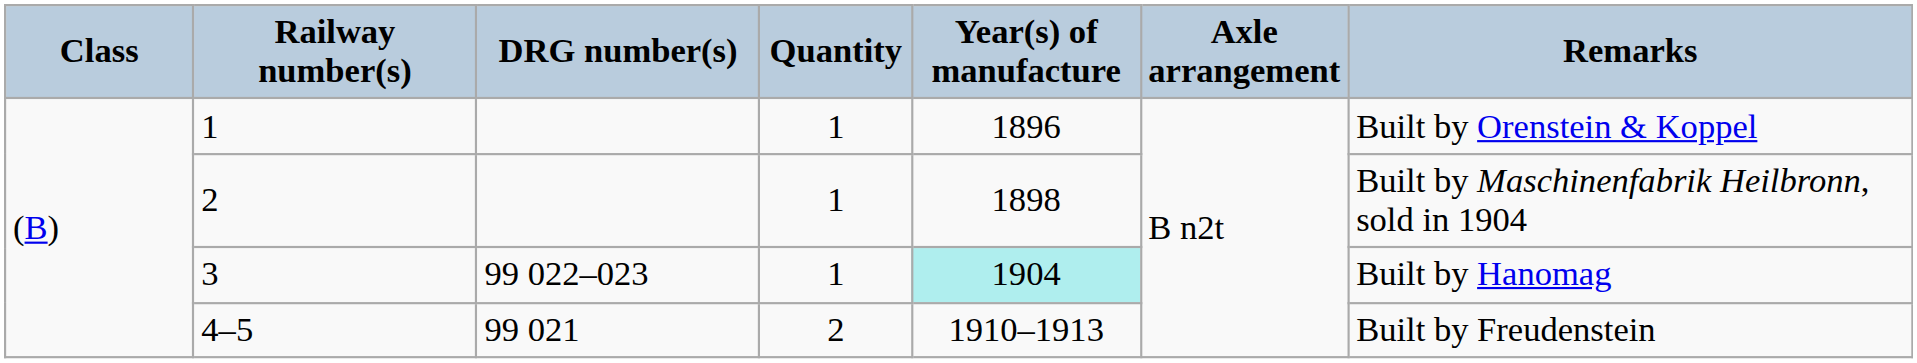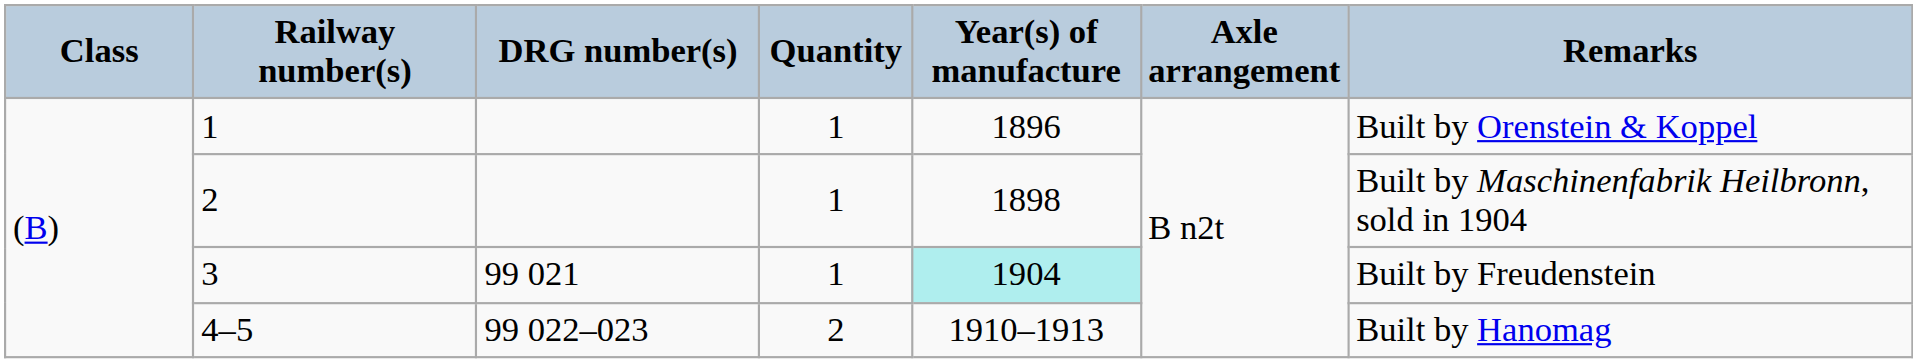 <table class="wikitable"  width="100%">
 <tr>
 <th style="background:#b9ccdd" width="10%">Class</th>
 <th style="background:#b9ccdd" width="15%">Railway number(s)</th>
 <th style="background:#b9ccdd" width="15%">DRG number(s)</th>
 <th style="background:#b9ccdd" width="8%">Quantity</th>
 <th style="background:#b9ccdd" width="12%">Year(s) of manufacture</th>
 <th style="background:#b9ccdd" width="10%">Axle arrangement</th>
 <th style="background:#b9ccdd" width="30%">Remarks</th>
 </tr>
 <tr>
 <td rowspan="4">(<a href='#'>B</a>)</td>
 <td>1</td>
 <td></td>
 <td align="center">1</td>
 <td align="center">1896</td>
 <td rowspan="4">B n2t</td>
 <td>Built by <a href='#'>Orenstein & Koppel</a></td>
 </tr>
 <tr>
 <td>2</td>
 <td></td>
 <td align="center">1</td>
 <td align="center">1898</td>
 <td>Built by <em>Maschinenfabrik Heilbronn</em>, sold in 1904</td>
 </tr>
 <tr>
 <td>3</td>
-<td>99 022–023</td>
+<td>99 021</td>
 <td align="center">1</td>
 <td align="center" style="background: paleturquoise;">1904</td>
-<td>Built by <a href='#'>Hanomag</a></td>
+<td>Built by Freudenstein</td>
 </tr>
 <tr>
 <td>4–5</td>
-<td>99 021</td>
+<td>99 022–023</td>
 <td align="center">2</td>
 <td align="center">1910–1913</td>
-<td>Built by Freudenstein</td>
+<td>Built by <a href='#'>Hanomag</a></td>
 </tr>
 </table>
